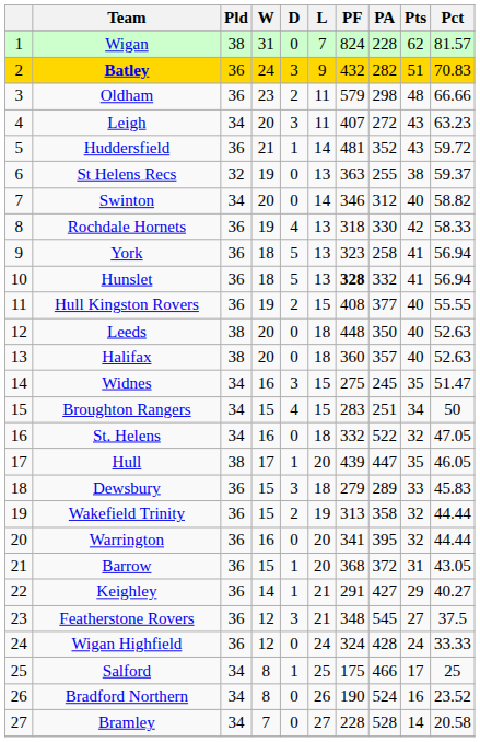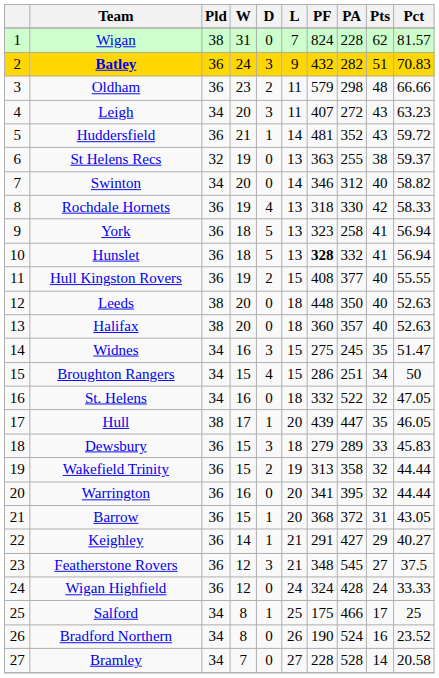 <table class="wikitable" style="text-align:center;">
 <tr>
 <th width=20 abbr="Position"></th>
 <th width=175>Team</th>
 <th width=20 abbr="Played">Pld</th>
 <th width=20 abbr="Won">W</th>
 <th width=20 abbr="Drawn">D</th>
 <th width=20 abbr="Lost">L</th>
 <th width=20 abbr="Points for">PF</th>
 <th width=20 abbr="Points against">PA</th>
 <th width=20 abbr="Points">Pts</th>
 <th width=20 abbr=”Win Percentage”>Pct</th>
 </tr>
 <tr>
 </tr>
 <tr align=center style="background:#ccffcc;color:">
 <td>1</td>
 <td><a href='#'>Wigan</a></td>
 <td>38</td>
 <td>31</td>
 <td>0</td>
 <td>7</td>
 <td>824</td>
 <td>228</td>
 <td>62</td>
 <td>81.57</td>
 </tr>
 <tr align=center style="background:#FFD700;">
 <td>2</td>
 <td><strong><a href='#'>Batley</a></strong></td>
 <td>36</td>
 <td>24</td>
 <td>3</td>
 <td>9</td>
 <td>432</td>
 <td>282</td>
 <td>51</td>
 <td>70.83</td>
 </tr>
 <tr align=center style="background:">
 <td>3</td>
 <td><a href='#'>Oldham</a></td>
 <td>36</td>
 <td>23</td>
 <td>2</td>
 <td>11</td>
 <td>579</td>
 <td>298</td>
 <td>48</td>
 <td>66.66</td>
 </tr>
 <tr align=center style="background:">
 <td>4</td>
 <td><a href='#'>Leigh</a></td>
 <td>34</td>
 <td>20</td>
 <td>3</td>
 <td>11</td>
 <td>407</td>
 <td>272</td>
 <td>43</td>
 <td>63.23</td>
 </tr>
 <tr align=center style="background:">
 <td>5</td>
 <td><a href='#'>Huddersfield</a></td>
 <td>36</td>
 <td>21</td>
 <td>1</td>
 <td>14</td>
 <td>481</td>
 <td>352</td>
 <td>43</td>
 <td>59.72</td>
 </tr>
 <tr align=center style="background:">
 <td>6</td>
 <td><a href='#'>St Helens Recs</a></td>
 <td>32</td>
 <td>19</td>
 <td>0</td>
 <td>13</td>
 <td>363</td>
 <td>255</td>
 <td>38</td>
 <td>59.37</td>
 </tr>
 <tr align=center style="background:">
 <td>7</td>
 <td><a href='#'>Swinton</a></td>
 <td>34</td>
 <td>20</td>
 <td>0</td>
 <td>14</td>
 <td>346</td>
 <td>312</td>
 <td>40</td>
 <td>58.82</td>
 </tr>
 <tr align=center style="background:">
 <td>8</td>
 <td><a href='#'>Rochdale Hornets</a></td>
 <td>36</td>
 <td>19</td>
 <td>4</td>
 <td>13</td>
 <td>318</td>
 <td>330</td>
 <td>42</td>
 <td>58.33</td>
 </tr>
 <tr align=center style="background:">
 <td>9</td>
 <td><a href='#'>York</a></td>
 <td>36</td>
 <td>18</td>
 <td>5</td>
 <td>13</td>
 <td>323</td>
 <td>258</td>
 <td>41</td>
 <td>56.94</td>
 </tr>
 <tr align=center style="background:">
 <td>10</td>
 <td><a href='#'>Hunslet</a></td>
 <td>36</td>
 <td>18</td>
 <td>5</td>
 <td>13</td>
 <td><strong>328</strong></td>
 <td>332</td>
 <td>41</td>
 <td>56.94</td>
 </tr>
 <tr align=center style="background:">
 <td>11</td>
 <td><a href='#'>Hull Kingston Rovers</a></td>
 <td>36</td>
 <td>19</td>
 <td>2</td>
 <td>15</td>
 <td>408</td>
 <td>377</td>
 <td>40</td>
 <td>55.55</td>
 </tr>
 <tr align=center style="background:">
 <td>12</td>
 <td><a href='#'>Leeds</a></td>
 <td>38</td>
 <td>20</td>
 <td>0</td>
 <td>18</td>
 <td>448</td>
 <td>350</td>
 <td>40</td>
 <td>52.63</td>
 </tr>
 <tr align=center style="background:">
 <td>13</td>
 <td><a href='#'>Halifax</a></td>
 <td>38</td>
 <td>20</td>
 <td>0</td>
 <td>18</td>
 <td>360</td>
 <td>357</td>
 <td>40</td>
 <td>52.63</td>
 </tr>
 <tr align=center style="background:">
 <td>14</td>
 <td><a href='#'>Widnes</a></td>
 <td>34</td>
 <td>16</td>
 <td>3</td>
 <td>15</td>
 <td>275</td>
 <td>245</td>
 <td>35</td>
 <td>51.47</td>
 </tr>
 <tr align=center style="background:">
 <td>15</td>
 <td><a href='#'>Broughton Rangers</a></td>
 <td>34</td>
 <td>15</td>
 <td>4</td>
 <td>15</td>
-<td>283</td>
+<td>286</td>
 <td>251</td>
 <td>34</td>
 <td>50</td>
 </tr>
 <tr align=center style="background:">
 <td>16</td>
 <td><a href='#'>St. Helens</a></td>
 <td>34</td>
 <td>16</td>
 <td>0</td>
 <td>18</td>
 <td>332</td>
 <td>522</td>
 <td>32</td>
 <td>47.05</td>
 </tr>
 <tr align=center style="background:">
 <td>17</td>
 <td><a href='#'>Hull</a></td>
 <td>38</td>
 <td>17</td>
 <td>1</td>
 <td>20</td>
 <td>439</td>
 <td>447</td>
 <td>35</td>
 <td>46.05</td>
 </tr>
 <tr align=center style="background:">
 <td>18</td>
 <td><a href='#'>Dewsbury</a></td>
 <td>36</td>
 <td>15</td>
 <td>3</td>
 <td>18</td>
 <td>279</td>
 <td>289</td>
 <td>33</td>
 <td>45.83</td>
 </tr>
 <tr align=center style="background:">
 <td>19</td>
 <td><a href='#'>Wakefield Trinity</a></td>
 <td>36</td>
 <td>15</td>
 <td>2</td>
 <td>19</td>
 <td>313</td>
 <td>358</td>
 <td>32</td>
 <td>44.44</td>
 </tr>
 <tr align=center style="background:">
 <td>20</td>
 <td><a href='#'>Warrington</a></td>
 <td>36</td>
 <td>16</td>
 <td>0</td>
 <td>20</td>
 <td>341</td>
 <td>395</td>
 <td>32</td>
 <td>44.44</td>
 </tr>
 <tr align=center style="background:">
 <td>21</td>
 <td><a href='#'>Barrow</a></td>
 <td>36</td>
 <td>15</td>
 <td>1</td>
 <td>20</td>
 <td>368</td>
 <td>372</td>
 <td>31</td>
 <td>43.05</td>
 </tr>
 <tr align=center style="background:">
 <td>22</td>
 <td><a href='#'>Keighley</a></td>
 <td>36</td>
 <td>14</td>
 <td>1</td>
 <td>21</td>
 <td>291</td>
 <td>427</td>
 <td>29</td>
 <td>40.27</td>
 </tr>
 <tr align=center style="background:">
 <td>23</td>
 <td><a href='#'>Featherstone Rovers</a></td>
 <td>36</td>
 <td>12</td>
 <td>3</td>
 <td>21</td>
 <td>348</td>
 <td>545</td>
 <td>27</td>
 <td>37.5</td>
 </tr>
 <tr align=center style="background:">
 <td>24</td>
 <td><a href='#'>Wigan Highfield</a></td>
 <td>36</td>
 <td>12</td>
 <td>0</td>
 <td>24</td>
 <td>324</td>
 <td>428</td>
 <td>24</td>
 <td>33.33</td>
 </tr>
 <tr align=center style="background:">
 <td>25</td>
 <td><a href='#'>Salford</a></td>
 <td>34</td>
 <td>8</td>
 <td>1</td>
 <td>25</td>
 <td>175</td>
 <td>466</td>
 <td>17</td>
 <td>25</td>
 </tr>
 <tr align=center style="background:">
 <td>26</td>
 <td><a href='#'>Bradford Northern</a></td>
 <td>34</td>
 <td>8</td>
 <td>0</td>
 <td>26</td>
 <td>190</td>
 <td>524</td>
 <td>16</td>
 <td>23.52</td>
 </tr>
 <tr align=center style="background:">
 <td>27</td>
 <td><a href='#'>Bramley</a></td>
 <td>34</td>
 <td>7</td>
 <td>0</td>
 <td>27</td>
 <td>228</td>
 <td>528</td>
 <td>14</td>
 <td>20.58</td>
 </tr>
 <tr>
 </tr>
 </table>
